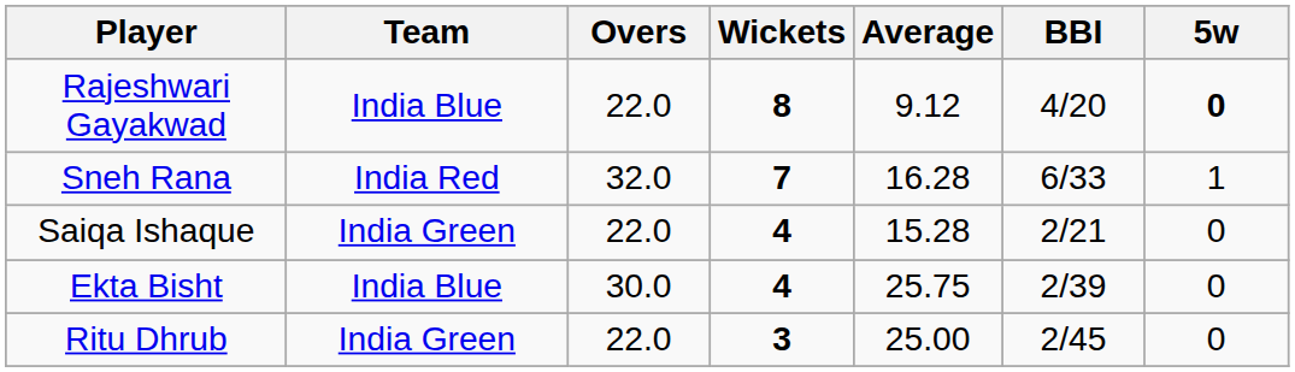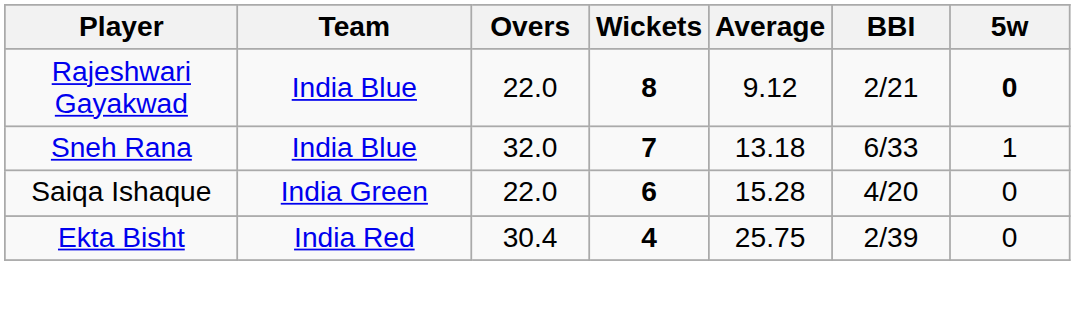 <table class="wikitable" style="text-align:center">
 <tr>
 <th width=125>Player</th>
 <th width=125>Team</th>
 <th width=60>Overs</th>
 <th width=60>Wickets</th>
 <th width=60>Average</th>
 <th width=60>BBI</th>
 <th width=60>5w</th>
 </tr>
 <tr>
 <td><a href='#'>Rajeshwari Gayakwad</a></td>
 <td><a href='#'>India Blue</a></td>
 <td>22.0</td>
 <td><strong>8</strong></td>
 <td>9.12</td>
-<td>4/20</td>
+<td>2/21</td>
 <td><strong>0</strong></td>
 </tr>
 <tr>
 <td><a href='#'>Sneh Rana</a></td>
-<td><a href='#'>India Red</a></td>
+<td><a href='#'>India Blue</a></td>
 <td>32.0</td>
 <td><strong>7</strong></td>
-<td>16.28</td>
+<td>13.18</td>
 <td>6/33</td>
 <td>1</td>
 </tr>
 <tr>
 <td>Saiqa Ishaque</td>
 <td><a href='#'>India Green</a></td>
 <td>22.0</td>
-<td><strong>4</strong></td>
+<td><strong>6</strong></td>
 <td>15.28</td>
-<td>2/21</td>
+<td>4/20</td>
 <td>0</td>
 </tr>
 <tr>
 <td><a href='#'>Ekta Bisht</a></td>
-<td><a href='#'>India Blue</a></td>
-<td>30.0</td>
+<td><a href='#'>India Red</a></td>
+<td>30.4</td>
 <td><strong>4</strong></td>
 <td>25.75</td>
 <td>2/39</td>
 <td>0</td>
 </tr>
-<tr>
-<td><a href='#'>Ritu Dhrub</a></td>
-<td><a href='#'>India Green</a></td>
-<td>22.0</td>
-<td><strong>3</strong></td>
-<td>25.00</td>
-<td>2/45</td>
-<td>0</td>
-</tr>
 </table>
